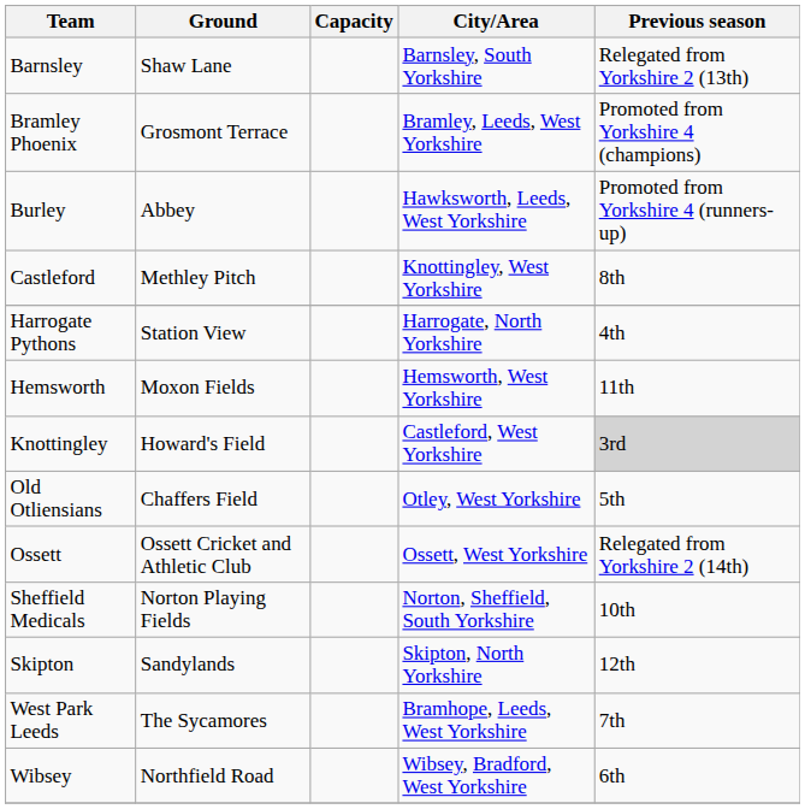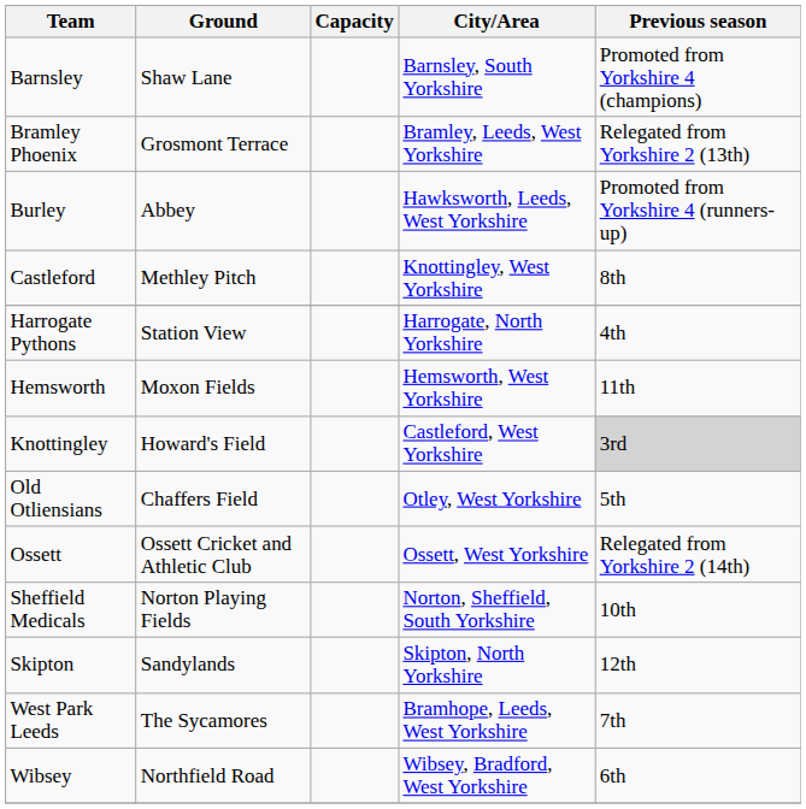 <table class="wikitable sortable" width=100%>
 <tr>
 <th>Team</th>
 <th>Ground</th>
 <th>Capacity</th>
 <th>City/Area</th>
 <th>Previous season</th>
 </tr>
 <tr>
 <td>Barnsley</td>
 <td>Shaw Lane</td>
 <td></td>
 <td><a href='#'>Barnsley</a>, <a href='#'>South Yorkshire</a></td>
-<td>Relegated from <a href='#'>Yorkshire 2</a> (13th)</td>
+<td>Promoted from <a href='#'>Yorkshire 4</a> (champions)</td>
 </tr>
 <tr>
 <td>Bramley Phoenix</td>
 <td>Grosmont Terrace</td>
 <td></td>
 <td><a href='#'>Bramley</a>, <a href='#'>Leeds</a>, <a href='#'>West Yorkshire</a></td>
-<td>Promoted from <a href='#'>Yorkshire 4</a> (champions)</td>
+<td>Relegated from <a href='#'>Yorkshire 2</a> (13th)</td>
 </tr>
 <tr>
 <td>Burley</td>
 <td>Abbey</td>
 <td></td>
 <td><a href='#'>Hawksworth</a>, <a href='#'>Leeds</a>, <a href='#'>West Yorkshire</a></td>
 <td>Promoted from <a href='#'>Yorkshire 4</a> (runners-up)</td>
 </tr>
 <tr>
 <td>Castleford</td>
 <td>Methley Pitch</td>
 <td></td>
 <td><a href='#'>Knottingley</a>, <a href='#'>West Yorkshire</a></td>
 <td>8th</td>
 </tr>
 <tr | >
 </tr>
 <tr>
 <td>Harrogate Pythons</td>
 <td>Station View</td>
 <td></td>
 <td><a href='#'>Harrogate</a>, <a href='#'>North Yorkshire</a></td>
 <td>4th</td>
 </tr>
 <tr>
 <td>Hemsworth</td>
 <td>Moxon Fields</td>
 <td></td>
 <td><a href='#'>Hemsworth</a>, <a href='#'>West Yorkshire</a></td>
 <td>11th</td>
 </tr>
 <tr>
 <td>Knottingley</td>
 <td>Howard's Field</td>
 <td></td>
 <td><a href='#'>Castleford</a>, <a href='#'>West Yorkshire</a></td>
 <td style="background: lightgrey;">3rd</td>
 </tr>
 <tr>
 <td>Old Otliensians</td>
 <td>Chaffers Field</td>
 <td></td>
 <td><a href='#'>Otley</a>, <a href='#'>West Yorkshire</a></td>
 <td>5th</td>
 </tr>
 <tr>
 <td>Ossett</td>
 <td>Ossett Cricket and Athletic Club</td>
 <td></td>
 <td><a href='#'>Ossett</a>, <a href='#'>West Yorkshire</a></td>
 <td>Relegated from <a href='#'>Yorkshire 2</a> (14th)</td>
 </tr>
 <tr>
 <td>Sheffield Medicals</td>
 <td>Norton Playing Fields</td>
 <td></td>
 <td><a href='#'>Norton</a>, <a href='#'>Sheffield</a>, <a href='#'>South Yorkshire</a></td>
 <td>10th</td>
 </tr>
 <tr>
 <td>Skipton</td>
 <td>Sandylands</td>
 <td></td>
 <td><a href='#'>Skipton</a>, <a href='#'>North Yorkshire</a></td>
 <td>12th</td>
 </tr>
 <tr>
 <td>West Park Leeds</td>
 <td>The Sycamores</td>
 <td></td>
 <td><a href='#'>Bramhope</a>, <a href='#'>Leeds</a>, <a href='#'>West Yorkshire</a></td>
 <td>7th</td>
 </tr>
 <tr>
 <td>Wibsey</td>
 <td>Northfield Road</td>
 <td></td>
 <td><a href='#'>Wibsey</a>, <a href='#'>Bradford</a>, <a href='#'>West Yorkshire</a></td>
 <td>6th</td>
 </tr>
 <tr>
 </tr>
 </table>
